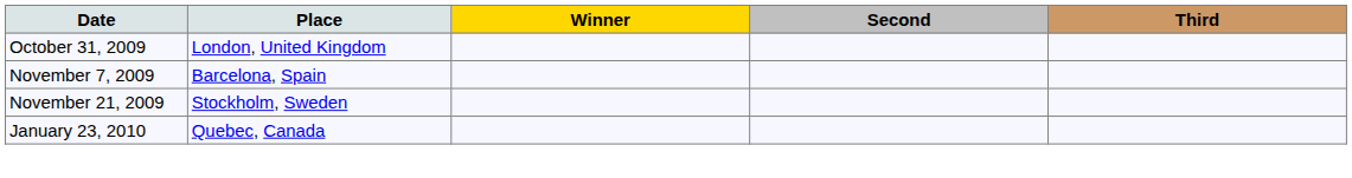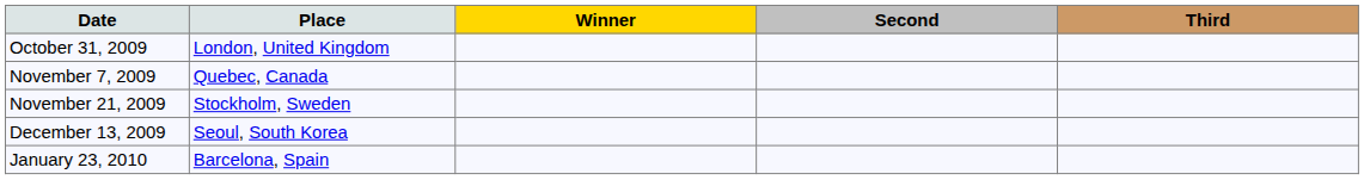 <table bgcolor="#f7f8ff" cellpadding="3" cellspacing="0" border="1" style="font-size: 95%; border: gray solid 1px; border-collapse: collapse;">
 <tr bgcolor="#CCCCCC">
 <td align="center" bgcolor="#DCE5E5" width="150"><strong>Date</strong></td>
 <td align="center" bgcolor="#DCE5E5" width="220"><strong>Place</strong></td>
 <td align="center" bgcolor="gold" width="250"><strong>Winner</strong></td>
 <td align="center" bgcolor="silver" width="250"><strong>Second</strong></td>
 <td align="center" bgcolor="CC9966" width="250"><strong>Third</strong></td>
 </tr>
 <tr align="left">
 <td>October 31, 2009</td>
 <td> <a href='#'>London</a>, <a href='#'>United Kingdom</a></td>
 <td></td>
 <td></td>
 <td></td>
 </tr>
 <tr align="left">
 <td>November 7, 2009</td>
-<td> <a href='#'>Barcelona</a>, <a href='#'>Spain</a></td>
+<td> <a href='#'>Quebec</a>, <a href='#'>Canada</a></td>
 <td></td>
 <td></td>
 <td></td>
 </tr>
 <tr align="left">
 <td>November 21, 2009</td>
 <td> <a href='#'>Stockholm</a>, <a href='#'>Sweden</a></td>
 <td></td>
 <td></td>
 <td></td>
 </tr>
 <tr align="left">
+<td>December 13, 2009</td>
+<td> <a href='#'>Seoul</a>, <a href='#'>South Korea</a></td>
+<td></td>
+<td></td>
+<td></td>
+</tr>
+<tr align="left">
 <td>January 23, 2010</td>
-<td> <a href='#'>Quebec</a>, <a href='#'>Canada</a></td>
+<td> <a href='#'>Barcelona</a>, <a href='#'>Spain</a></td>
 <td></td>
 <td></td>
 <td></td>
 </tr>
 </table>
